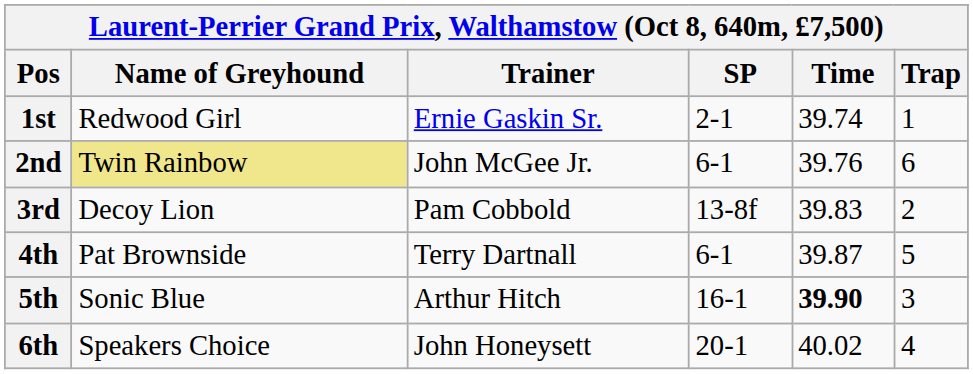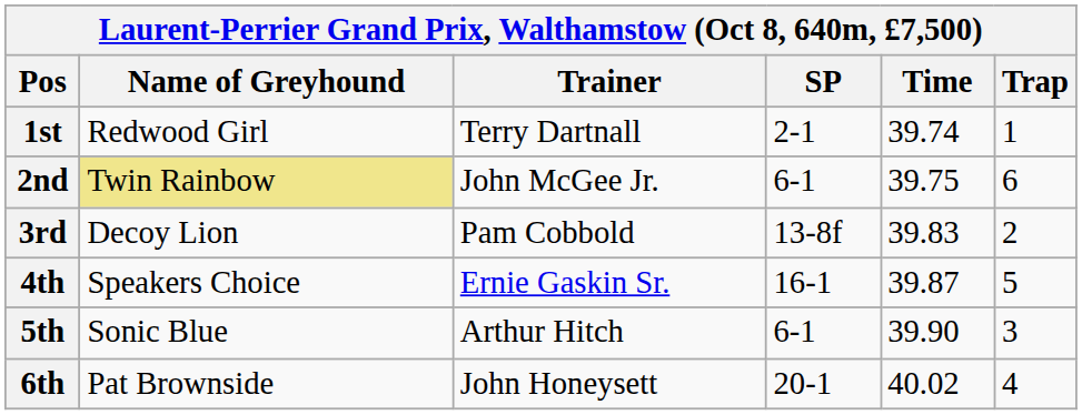 <table class="wikitable">
 <tr>
 <th colspan="6"><a href='#'>Laurent-Perrier Grand Prix</a>, <a href='#'>Walthamstow</a> (Oct 8, 640m, £7,500)</th>
 </tr>
 <tr>
 <th width=30>Pos</th>
 <th width=180>Name of Greyhound</th>
 <th width=150>Trainer</th>
 <th width=50>SP</th>
 <th width=50>Time</th>
 <th width=30>Trap</th>
 </tr>
 <tr>
 <th>1st</th>
 <td>Redwood Girl</td>
-<td><a href='#'>Ernie Gaskin Sr.</a></td>
+<td>Terry Dartnall</td>
 <td>2-1</td>
 <td>39.74</td>
 <td>1</td>
 </tr>
 <tr>
 <th>2nd</th>
 <td style="background: khaki;">Twin Rainbow</td>
 <td>John McGee Jr.</td>
 <td>6-1</td>
-<td>39.76</td>
+<td>39.75</td>
 <td>6</td>
 </tr>
 <tr>
 <th>3rd</th>
 <td>Decoy Lion</td>
 <td>Pam Cobbold</td>
 <td>13-8f</td>
 <td>39.83</td>
 <td>2</td>
 </tr>
 <tr>
 <th>4th</th>
-<td>Pat Brownside</td>
-<td>Terry Dartnall</td>
-<td>6-1</td>
+<td>Speakers Choice</td>
+<td><a href='#'>Ernie Gaskin Sr.</a></td>
+<td>16-1</td>
 <td>39.87</td>
 <td>5</td>
 </tr>
 <tr>
 <th>5th</th>
 <td>Sonic Blue</td>
 <td>Arthur Hitch</td>
-<td>16-1</td>
-<td><strong>39.90</strong></td>
+<td>6-1</td>
+<td>39.90</td>
 <td>3</td>
 </tr>
 <tr>
 <th>6th</th>
-<td>Speakers Choice</td>
+<td>Pat Brownside</td>
 <td>John Honeysett</td>
 <td>20-1</td>
 <td>40.02</td>
 <td>4</td>
 </tr>
 </table>
